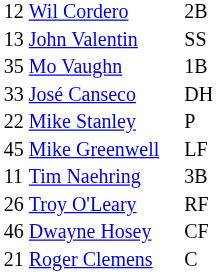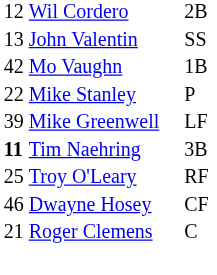 <table>
 <tr>
 <td>12</td>
 <td><a href='#'>Wil Cordero</a></td>
 <td>2B</td>
 </tr>
 <tr>
 <td>13</td>
 <td><a href='#'>John Valentin</a></td>
 <td>SS</td>
 </tr>
 <tr>
-<td>35</td>
+<td>42</td>
 <td><a href='#'>Mo Vaughn</a></td>
 <td>1B</td>
-</tr>
-<tr>
-<td>33</td>
-<td><a href='#'>José Canseco</a></td>
-<td>DH</td>
 </tr>
 <tr>
 <td>22</td>
 <td><a href='#'>Mike Stanley</a></td>
 <td>P</td>
 </tr>
 <tr>
-<td>45</td>
+<td>39</td>
 <td><a href='#'>Mike Greenwell</a>    </td>
 <td>LF</td>
 </tr>
 <tr>
-<td>11</td>
+<td><strong>11</strong></td>
 <td><a href='#'>Tim Naehring</a></td>
 <td>3B</td>
 </tr>
 <tr>
-<td>26</td>
+<td>25</td>
 <td><a href='#'>Troy O'Leary</a></td>
 <td>RF</td>
 </tr>
 <tr>
 <td>46</td>
 <td><a href='#'>Dwayne Hosey</a></td>
 <td>CF</td>
 </tr>
 <tr>
 <td>21</td>
 <td><a href='#'>Roger Clemens</a></td>
 <td>C</td>
 </tr>
 <tr>
 </tr>
 </table>
